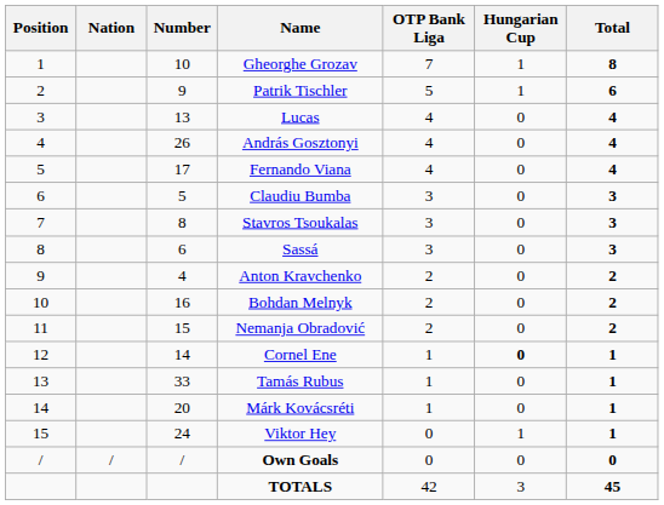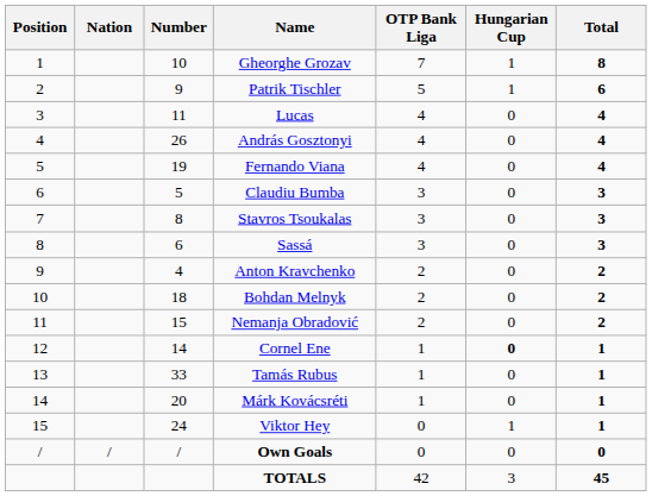 <table class="wikitable" style="font-size: 95%; text-align: center;">
 <tr>
 <th width=60>Position</th>
 <th width=60>Nation</th>
 <th width=60>Number</th>
 <th width=150>Name</th>
 <th width=80>OTP Bank Liga</th>
 <th width=80>Hungarian Cup</th>
 <th width=80>Total</th>
 </tr>
 <tr>
 <td>1</td>
 <td></td>
 <td>10</td>
 <td><a href='#'>Gheorghe Grozav</a></td>
 <td>7</td>
 <td>1</td>
 <td><strong>8</strong></td>
 </tr>
 <tr>
 <td>2</td>
 <td></td>
 <td>9</td>
 <td><a href='#'>Patrik Tischler</a></td>
 <td>5</td>
 <td>1</td>
 <td><strong>6</strong></td>
 </tr>
 <tr>
 <td>3</td>
 <td></td>
-<td>13</td>
+<td>11</td>
 <td><a href='#'>Lucas</a></td>
 <td>4</td>
 <td>0</td>
 <td><strong>4</strong></td>
 </tr>
 <tr>
 <td>4</td>
 <td></td>
 <td>26</td>
 <td><a href='#'>András Gosztonyi</a></td>
 <td>4</td>
 <td>0</td>
 <td><strong>4</strong></td>
 </tr>
 <tr>
 <td>5</td>
 <td></td>
-<td>17</td>
+<td>19</td>
 <td><a href='#'>Fernando Viana</a></td>
 <td>4</td>
 <td>0</td>
 <td><strong>4</strong></td>
 </tr>
 <tr>
 <td>6</td>
 <td></td>
 <td>5</td>
 <td><a href='#'>Claudiu Bumba</a></td>
 <td>3</td>
 <td>0</td>
 <td><strong>3</strong></td>
 </tr>
 <tr>
 <td>7</td>
 <td></td>
 <td>8</td>
 <td><a href='#'>Stavros Tsoukalas</a></td>
 <td>3</td>
 <td>0</td>
 <td><strong>3</strong></td>
 </tr>
 <tr>
 <td>8</td>
 <td></td>
 <td>6</td>
 <td><a href='#'>Sassá</a></td>
 <td>3</td>
 <td>0</td>
 <td><strong>3</strong></td>
 </tr>
 <tr>
 <td>9</td>
 <td></td>
 <td>4</td>
 <td><a href='#'>Anton Kravchenko</a></td>
 <td>2</td>
 <td>0</td>
 <td><strong>2</strong></td>
 </tr>
 <tr>
 <td>10</td>
 <td></td>
-<td>16</td>
+<td>18</td>
 <td><a href='#'>Bohdan Melnyk</a></td>
 <td>2</td>
 <td>0</td>
 <td><strong>2</strong></td>
 </tr>
 <tr>
 <td>11</td>
 <td></td>
 <td>15</td>
 <td><a href='#'>Nemanja Obradović</a></td>
 <td>2</td>
 <td>0</td>
 <td><strong>2</strong></td>
 </tr>
 <tr>
 <td>12</td>
 <td></td>
 <td>14</td>
 <td><a href='#'>Cornel Ene</a></td>
 <td>1</td>
 <td><strong>0</strong></td>
 <td><strong>1</strong></td>
 </tr>
 <tr>
 <td>13</td>
 <td></td>
 <td>33</td>
 <td><a href='#'>Tamás Rubus</a></td>
 <td>1</td>
 <td>0</td>
 <td><strong>1</strong></td>
 </tr>
 <tr>
 <td>14</td>
 <td></td>
 <td>20</td>
 <td><a href='#'>Márk Kovácsréti</a></td>
 <td>1</td>
 <td>0</td>
 <td><strong>1</strong></td>
 </tr>
 <tr>
 <td>15</td>
 <td></td>
 <td>24</td>
 <td><a href='#'>Viktor Hey</a></td>
 <td>0</td>
 <td>1</td>
 <td><strong>1</strong></td>
 </tr>
 <tr>
 <td>/</td>
 <td>/</td>
 <td>/</td>
 <td><strong>Own Goals</strong></td>
 <td>0</td>
 <td>0</td>
 <td><strong>0</strong></td>
 </tr>
 <tr>
 <td></td>
 <td></td>
 <td></td>
 <td><strong>TOTALS</strong></td>
 <td>42</td>
 <td>3</td>
 <td><strong>45</strong></td>
 </tr>
 </table>
